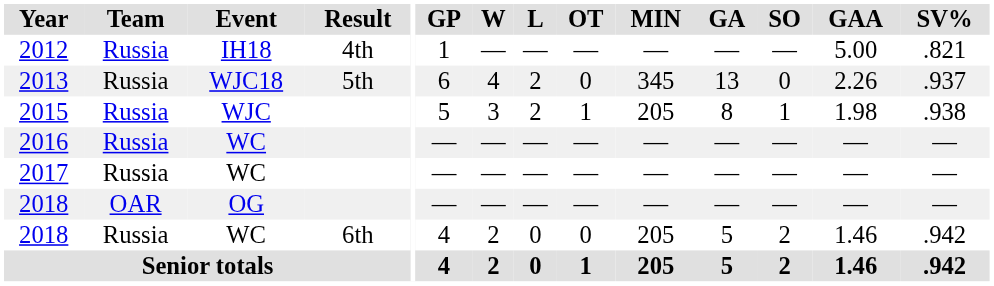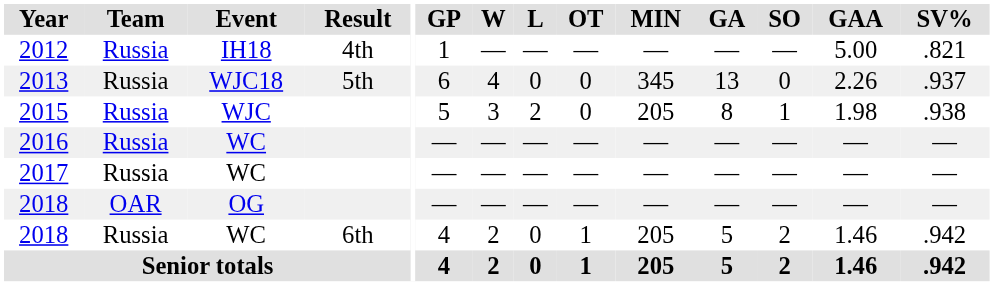 <table border="0" cellpadding="1" cellspacing="0" ID="Table3" style="text-align:center; width:40em;">
 <tr bgcolor="#e0e0e0">
 <th>Year</th>
 <th>Team</th>
 <th>Event</th>
 <th>Result</th>
 <th rowspan="99" bgcolor="#ffffff"></th>
 <th>GP</th>
 <th>W</th>
 <th>L</th>
 <th>OT</th>
 <th>MIN</th>
 <th>GA</th>
 <th>SO</th>
 <th>GAA</th>
 <th>SV%</th>
 </tr>
 <tr>
 <td><a href='#'>2012</a></td>
 <td><a href='#'>Russia</a></td>
 <td><a href='#'>IH18</a></td>
 <td>4th</td>
 <td>1</td>
 <td>—</td>
 <td>—</td>
 <td>—</td>
 <td>—</td>
 <td>—</td>
 <td>—</td>
 <td>5.00</td>
 <td>.821</td>
 </tr>
 <tr bgcolor="#f0f0f0">
 <td><a href='#'>2013</a></td>
 <td>Russia</td>
 <td><a href='#'>WJC18</a></td>
 <td>5th</td>
 <td>6</td>
 <td>4</td>
-<td>2</td>
+<td>0</td>
 <td>0</td>
 <td>345</td>
 <td>13</td>
 <td>0</td>
 <td>2.26</td>
 <td>.937</td>
 </tr>
 <tr>
 <td><a href='#'>2015</a></td>
 <td><a href='#'>Russia</a></td>
 <td><a href='#'>WJC</a></td>
 <td></td>
 <td>5</td>
 <td>3</td>
 <td>2</td>
-<td>1</td>
+<td>0</td>
 <td>205</td>
 <td>8</td>
 <td>1</td>
 <td>1.98</td>
 <td>.938</td>
 </tr>
 <tr bgcolor="#f0f0f0">
 <td><a href='#'>2016</a></td>
 <td><a href='#'>Russia</a></td>
 <td><a href='#'>WC</a></td>
 <td></td>
 <td>—</td>
 <td>—</td>
 <td>—</td>
 <td>—</td>
 <td>—</td>
 <td>—</td>
 <td>—</td>
 <td>—</td>
 <td>—</td>
 </tr>
 <tr>
 <td><a href='#'>2017</a></td>
 <td>Russia</td>
 <td>WC</td>
 <td></td>
 <td>—</td>
 <td>—</td>
 <td>—</td>
 <td>—</td>
 <td>—</td>
 <td>—</td>
 <td>—</td>
 <td>—</td>
 <td>—</td>
 </tr>
 <tr bgcolor="#f0f0f0">
 <td><a href='#'>2018</a></td>
 <td><a href='#'>OAR</a></td>
 <td><a href='#'>OG</a></td>
 <td></td>
 <td>—</td>
 <td>—</td>
 <td>—</td>
 <td>—</td>
 <td>—</td>
 <td>—</td>
 <td>—</td>
 <td>—</td>
 <td>—</td>
 </tr>
 <tr>
 <td><a href='#'>2018</a></td>
 <td>Russia</td>
 <td>WC</td>
 <td>6th</td>
 <td>4</td>
 <td>2</td>
 <td>0</td>
-<td>0</td>
+<td>1</td>
 <td>205</td>
 <td>5</td>
 <td>2</td>
 <td>1.46</td>
 <td>.942</td>
 </tr>
 <tr bgcolor="#e0e0e0">
 <th colspan="4">Senior totals</th>
 <th>4</th>
 <th>2</th>
 <th>0</th>
 <th>1</th>
 <th>205</th>
 <th>5</th>
 <th>2</th>
 <th>1.46</th>
 <th>.942</th>
 </tr>
 </table>
